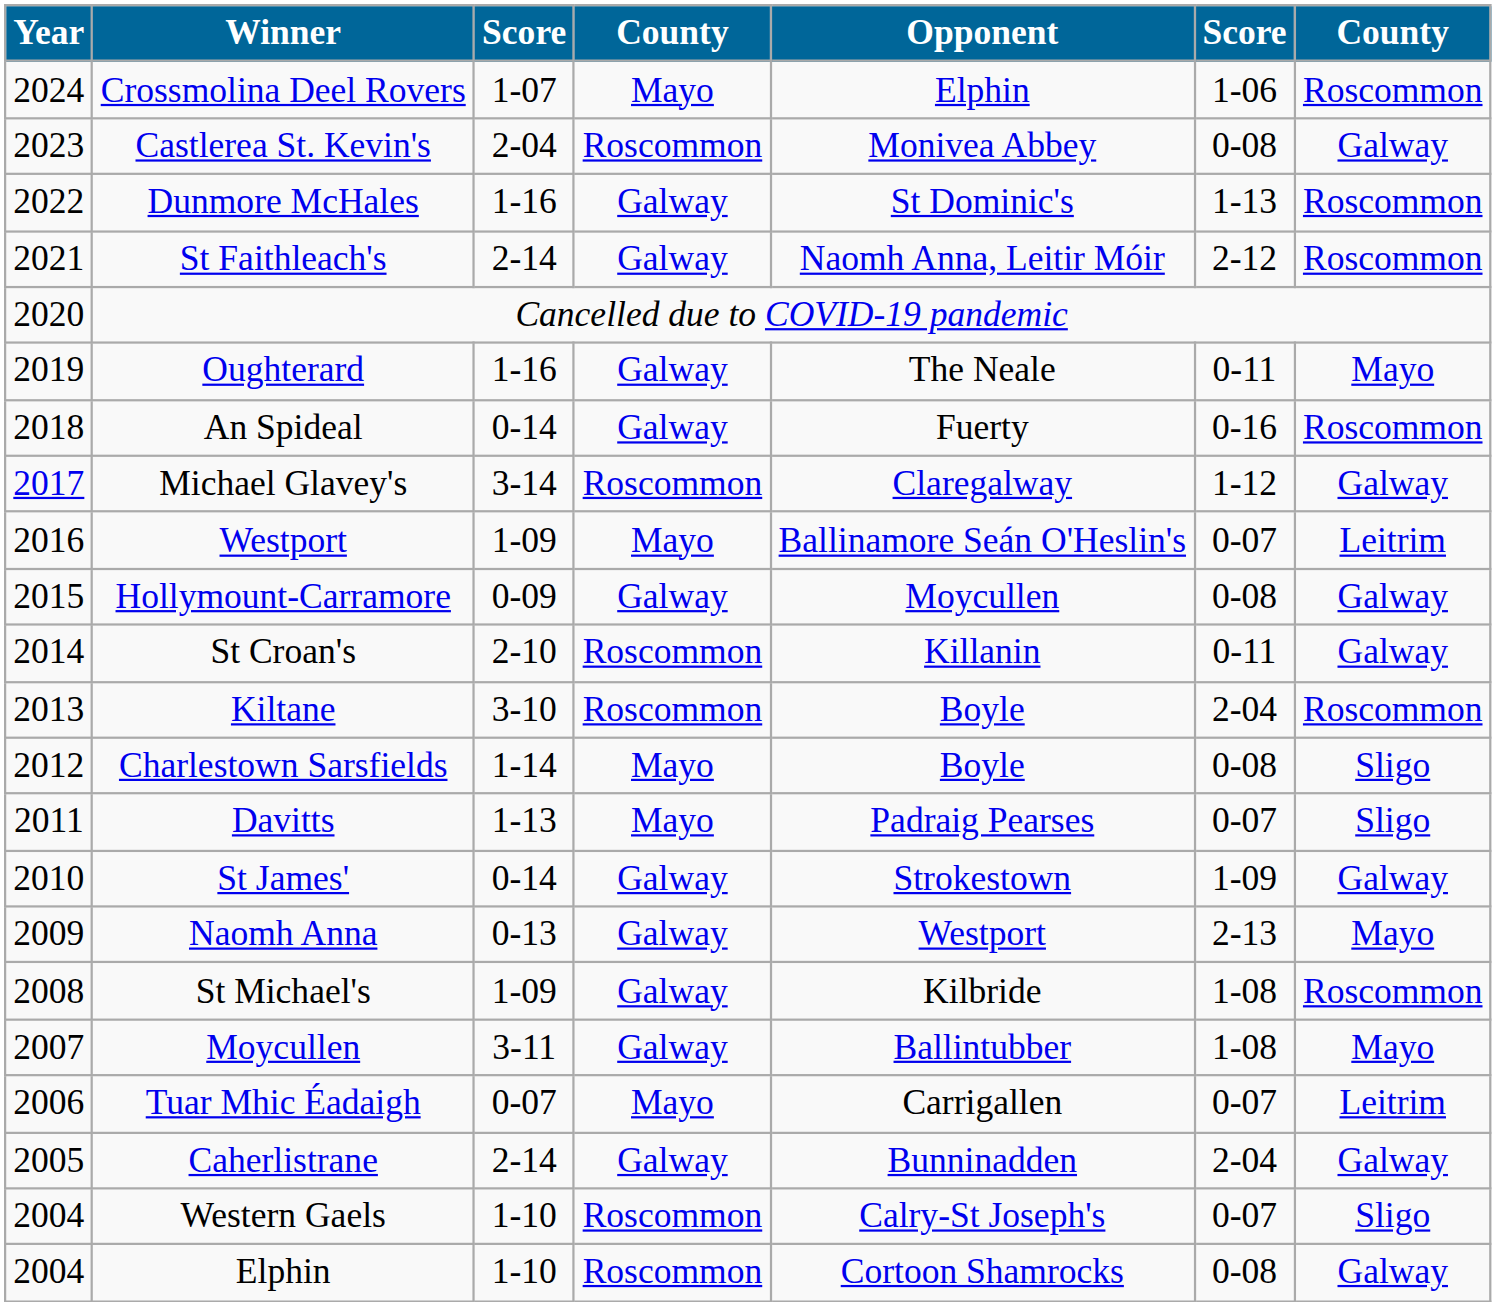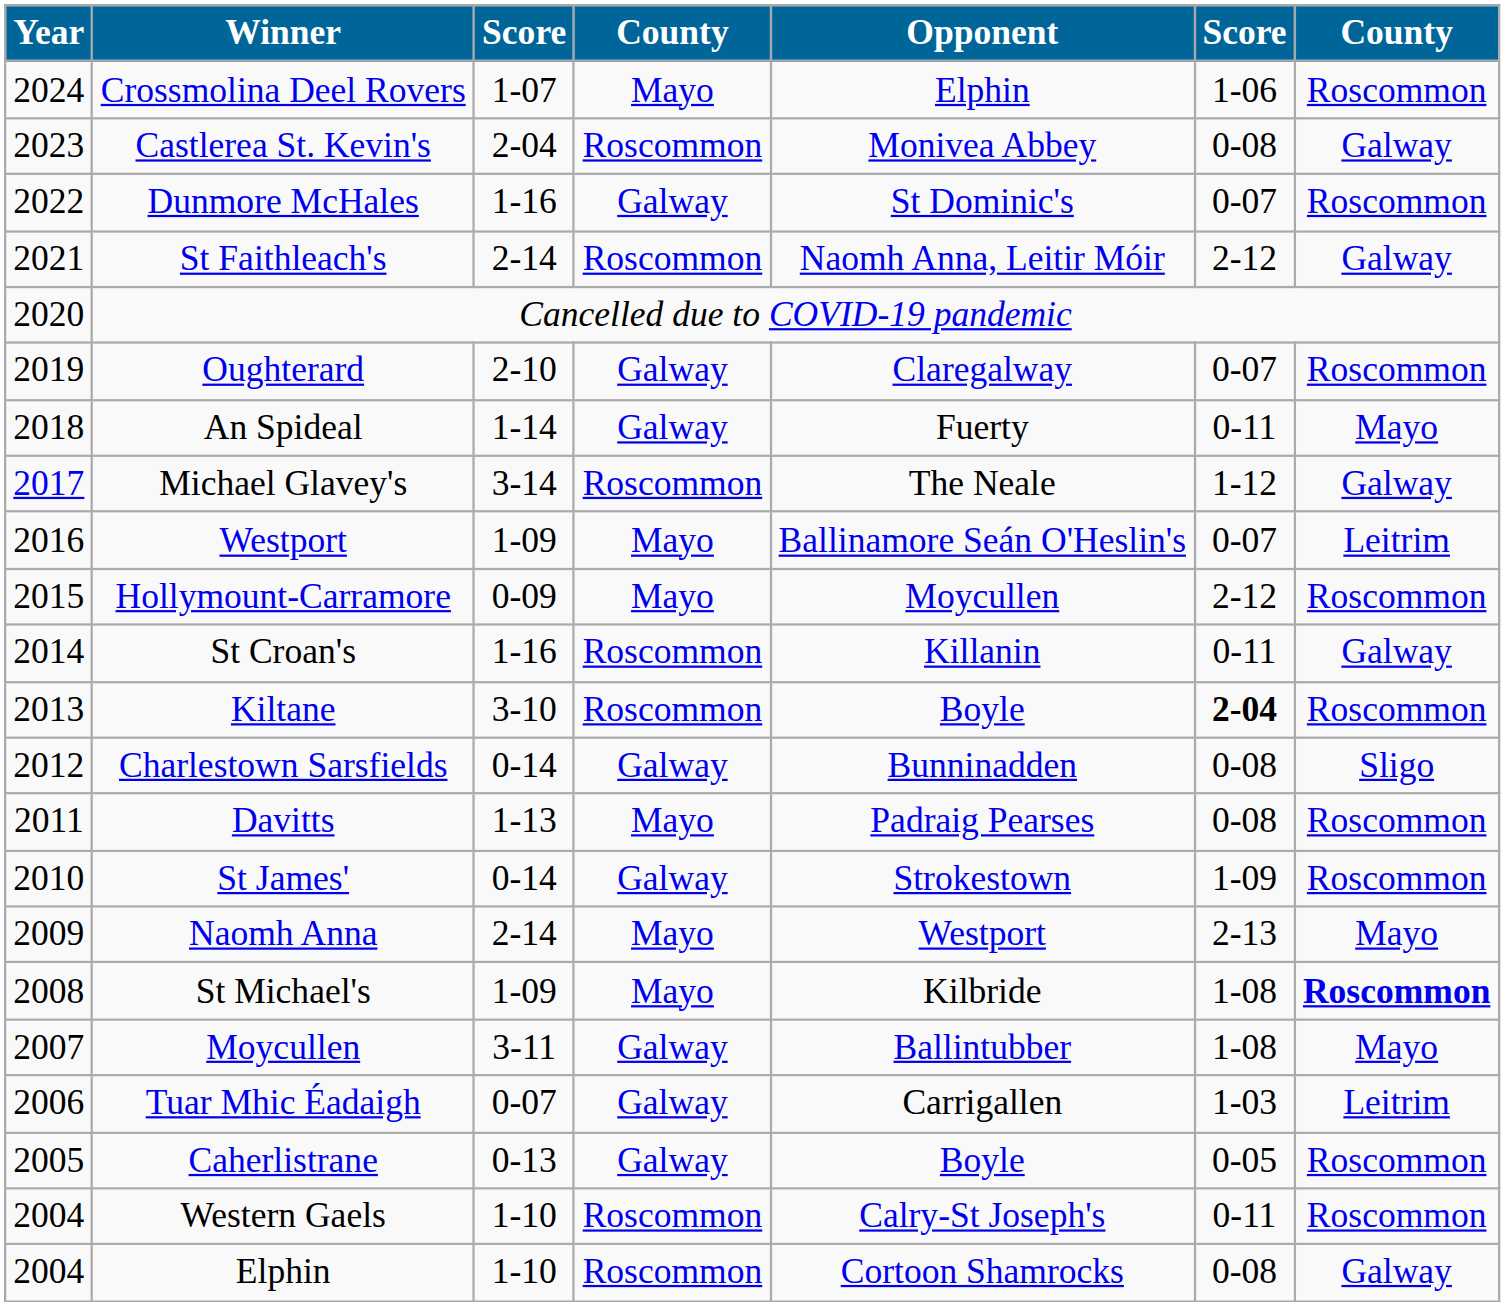 <table class="wikitable" style="text-align:center;">
 <tr>
 <th style="background:#069; color:white;">Year</th>
 <th style="background:#069; color:white;">Winner</th>
 <th style="background:#069; color:white;">Score</th>
 <th style="background:#069; color:white;">County</th>
 <th style="background:#069; color:white;">Opponent</th>
 <th style="background:#069; color:white;">Score</th>
 <th style="background:#069; color:white;">County</th>
 </tr>
 <tr>
 <td>2024</td>
 <td><a href='#'>Crossmolina Deel Rovers</a></td>
 <td>1-07</td>
 <td><a href='#'>Mayo</a></td>
 <td><a href='#'>Elphin</a></td>
 <td>1-06</td>
 <td><a href='#'>Roscommon</a></td>
 </tr>
 <tr>
 <td>2023</td>
 <td><a href='#'>Castlerea St. Kevin's</a></td>
 <td>2-04</td>
 <td><a href='#'>Roscommon</a></td>
 <td><a href='#'>Monivea Abbey</a></td>
 <td>0-08</td>
 <td><a href='#'>Galway</a></td>
 </tr>
 <tr>
 <td>2022</td>
 <td><a href='#'>Dunmore McHales</a></td>
 <td>1-16</td>
 <td><a href='#'>Galway</a></td>
 <td><a href='#'>St Dominic's</a></td>
-<td>1-13</td>
+<td>0-07</td>
 <td><a href='#'>Roscommon</a></td>
 </tr>
 <tr>
 <td>2021</td>
 <td><a href='#'>St Faithleach's</a></td>
 <td>2-14</td>
-<td><a href='#'>Galway</a></td>
+<td><a href='#'>Roscommon</a></td>
 <td><a href='#'>Naomh Anna, Leitir Móir</a></td>
 <td>2-12</td>
-<td><a href='#'>Roscommon</a></td>
+<td><a href='#'>Galway</a></td>
 </tr>
 <tr>
 <td>2020</td>
 <td colspan="6" style="text-align:center;"><em>Cancelled due to <a href='#'>COVID-19 pandemic</a></em></td>
 </tr>
 <tr>
 <td>2019</td>
 <td><a href='#'>Oughterard</a></td>
-<td>1-16</td>
+<td>2-10</td>
 <td><a href='#'>Galway</a></td>
-<td>The Neale</td>
-<td>0-11</td>
-<td><a href='#'>Mayo</a></td>
+<td><a href='#'>Claregalway</a></td>
+<td>0-07</td>
+<td><a href='#'>Roscommon</a></td>
 </tr>
 <tr>
 <td>2018</td>
 <td>An Spideal</td>
-<td>0-14</td>
+<td>1-14</td>
 <td><a href='#'>Galway</a></td>
 <td>Fuerty</td>
-<td>0-16</td>
-<td><a href='#'>Roscommon</a></td>
+<td>0-11</td>
+<td><a href='#'>Mayo</a></td>
 </tr>
 <tr>
 <td><a href='#'>2017</a></td>
 <td>Michael Glavey's</td>
 <td>3-14</td>
 <td><a href='#'>Roscommon</a></td>
-<td><a href='#'>Claregalway</a></td>
+<td>The Neale</td>
 <td>1-12</td>
 <td><a href='#'>Galway</a></td>
 </tr>
 <tr>
 <td>2016</td>
 <td><a href='#'>Westport</a></td>
 <td>1-09</td>
 <td><a href='#'>Mayo</a></td>
 <td><a href='#'>Ballinamore Seán O'Heslin's</a></td>
 <td>0-07</td>
 <td><a href='#'>Leitrim</a></td>
 </tr>
 <tr>
 <td>2015</td>
 <td><a href='#'>Hollymount-Carramore</a></td>
 <td>0-09</td>
-<td><a href='#'>Galway</a></td>
+<td><a href='#'>Mayo</a></td>
 <td><a href='#'>Moycullen</a></td>
-<td>0-08</td>
-<td><a href='#'>Galway</a></td>
+<td>2-12</td>
+<td><a href='#'>Roscommon</a></td>
 </tr>
 <tr>
 <td>2014</td>
 <td>St Croan's</td>
-<td>2-10</td>
+<td>1-16</td>
 <td><a href='#'>Roscommon</a></td>
 <td><a href='#'>Killanin</a></td>
 <td>0-11</td>
 <td><a href='#'>Galway</a></td>
 </tr>
 <tr>
 <td>2013</td>
 <td><a href='#'>Kiltane</a></td>
 <td>3-10</td>
 <td><a href='#'>Roscommon</a></td>
 <td><a href='#'>Boyle</a></td>
-<td>2-04</td>
+<td><strong>2-04</strong></td>
 <td><a href='#'>Roscommon</a></td>
 </tr>
 <tr>
 <td>2012</td>
 <td><a href='#'>Charlestown Sarsfields</a></td>
-<td>1-14</td>
-<td><a href='#'>Mayo</a></td>
-<td><a href='#'>Boyle</a></td>
+<td>0-14</td>
+<td><a href='#'>Galway</a></td>
+<td><a href='#'>Bunninadden</a></td>
 <td>0-08</td>
 <td><a href='#'>Sligo</a></td>
 </tr>
 <tr>
 <td>2011</td>
 <td><a href='#'>Davitts</a></td>
 <td>1-13</td>
 <td><a href='#'>Mayo</a></td>
 <td><a href='#'>Padraig Pearses</a></td>
-<td>0-07</td>
-<td><a href='#'>Sligo</a></td>
+<td>0-08</td>
+<td><a href='#'>Roscommon</a></td>
 </tr>
 <tr>
 <td>2010</td>
 <td><a href='#'>St James'</a></td>
 <td>0-14</td>
 <td><a href='#'>Galway</a></td>
 <td><a href='#'>Strokestown</a></td>
 <td>1-09</td>
-<td><a href='#'>Galway</a></td>
+<td><a href='#'>Roscommon</a></td>
 </tr>
 <tr>
 <td>2009</td>
 <td><a href='#'>Naomh Anna</a></td>
-<td>0-13</td>
-<td><a href='#'>Galway</a></td>
+<td>2-14</td>
+<td><a href='#'>Mayo</a></td>
 <td><a href='#'>Westport</a></td>
 <td>2-13</td>
 <td><a href='#'>Mayo</a></td>
 </tr>
 <tr>
 <td>2008</td>
 <td>St Michael's</td>
 <td>1-09</td>
-<td><a href='#'>Galway</a></td>
+<td><a href='#'>Mayo</a></td>
 <td>Kilbride</td>
 <td>1-08</td>
-<td><a href='#'>Roscommon</a></td>
+<td><strong><a href='#'>Roscommon</a></strong></td>
 </tr>
 <tr>
 <td>2007</td>
 <td><a href='#'>Moycullen</a></td>
 <td>3-11</td>
 <td><a href='#'>Galway</a></td>
 <td><a href='#'>Ballintubber</a></td>
 <td>1-08</td>
 <td><a href='#'>Mayo</a></td>
 </tr>
 <tr>
 <td>2006</td>
 <td><a href='#'>Tuar Mhic Éadaigh</a></td>
 <td>0-07</td>
-<td><a href='#'>Mayo</a></td>
+<td><a href='#'>Galway</a></td>
 <td>Carrigallen</td>
-<td>0-07</td>
+<td>1-03</td>
 <td><a href='#'>Leitrim</a></td>
 </tr>
 <tr>
 <td>2005</td>
 <td><a href='#'>Caherlistrane</a></td>
-<td>2-14</td>
+<td>0-13</td>
 <td><a href='#'>Galway</a></td>
-<td><a href='#'>Bunninadden</a></td>
-<td>2-04</td>
-<td><a href='#'>Galway</a></td>
+<td><a href='#'>Boyle</a></td>
+<td>0-05</td>
+<td><a href='#'>Roscommon</a></td>
 </tr>
 <tr>
 <td>2004</td>
 <td>Western Gaels</td>
 <td>1-10</td>
 <td><a href='#'>Roscommon</a></td>
 <td><a href='#'>Calry-St Joseph's</a></td>
-<td>0-07</td>
-<td><a href='#'>Sligo</a></td>
+<td>0-11</td>
+<td><a href='#'>Roscommon</a></td>
 </tr>
 <tr>
 <td>2004</td>
 <td>Elphin</td>
 <td>1-10</td>
 <td><a href='#'>Roscommon</a></td>
 <td><a href='#'>Cortoon Shamrocks</a></td>
 <td>0-08</td>
 <td><a href='#'>Galway</a></td>
 </tr>
 </table>
